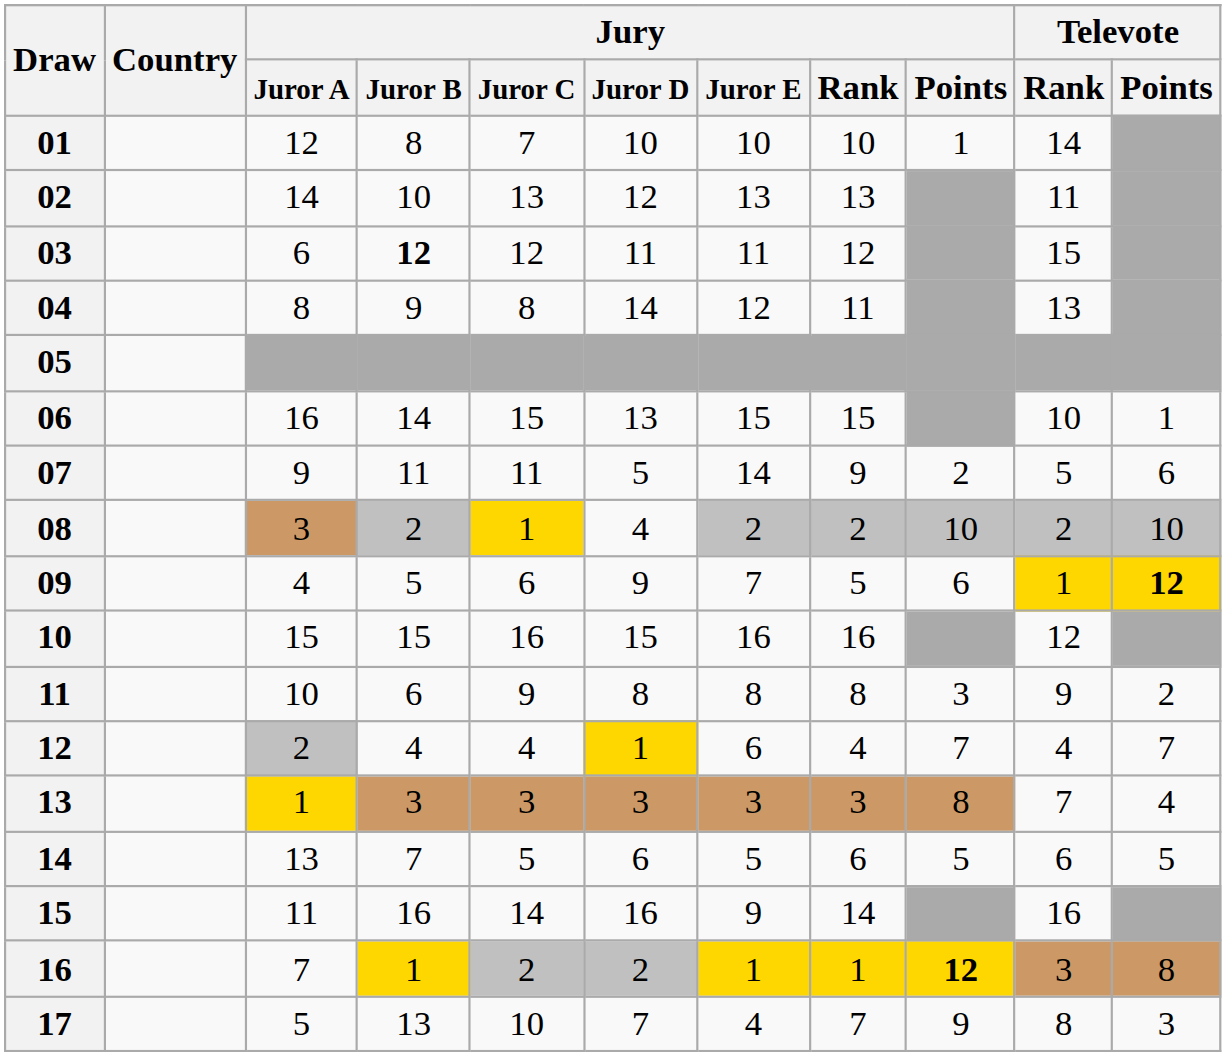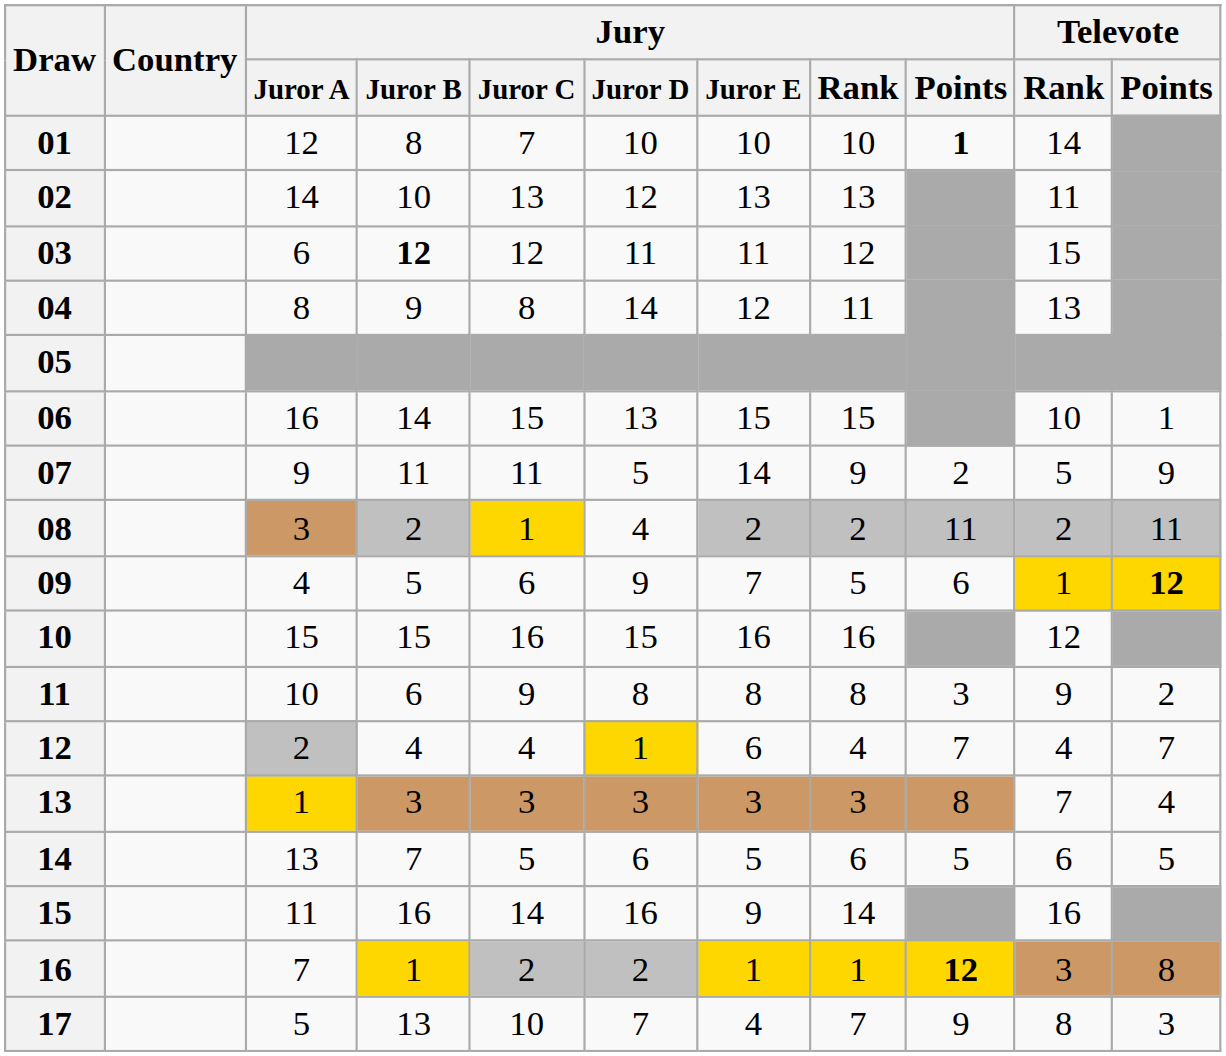 <table class="sortable wikitable collapsible plainrowheaders" style="text-align:center;">
 <tr>
 </tr>
 <tr>
 <th scope="col" rowspan="2">Draw</th>
 <th scope="col" rowspan="2">Country</th>
 <th scope="col" colspan="7">Jury</th>
 <th scope="col" colspan="2">Televote</th>
 </tr>
 <tr>
 <th scope="col"><small>Juror A</small></th>
 <th scope="col"><small>Juror B</small></th>
 <th scope="col"><small>Juror C</small></th>
 <th scope="col"><small>Juror D</small></th>
 <th scope="col"><small>Juror E</small></th>
 <th scope="col">Rank</th>
 <th scope="col">Points</th>
 <th scope="col">Rank</th>
 <th scope="col">Points</th>
 </tr>
 <tr>
 <th scope="row" style="text-align:center;">01</th>
 <td style="text-align:left;"></td>
 <td>12</td>
 <td>8</td>
 <td>7</td>
 <td>10</td>
 <td>10</td>
 <td>10</td>
-<td>1</td>
+<td><strong>1</strong></td>
 <td>14</td>
 <td style="background:#AAAAAA;"></td>
 </tr>
 <tr>
 <th scope="row" style="text-align:center;">02</th>
 <td style="text-align:left;"></td>
 <td>14</td>
 <td>10</td>
 <td>13</td>
 <td>12</td>
 <td>13</td>
 <td>13</td>
 <td style="background:#AAAAAA;"></td>
 <td>11</td>
 <td style="background:#AAAAAA;"></td>
 </tr>
 <tr>
 <th scope="row" style="text-align:center;">03</th>
 <td style="text-align:left;"></td>
 <td>6</td>
 <td><strong>12</strong></td>
 <td>12</td>
 <td>11</td>
 <td>11</td>
 <td>12</td>
 <td style="background:#AAAAAA;"></td>
 <td>15</td>
 <td style="background:#AAAAAA;"></td>
 </tr>
 <tr>
 <th scope="row" style="text-align:center;">04</th>
 <td style="text-align:left;"></td>
 <td>8</td>
 <td>9</td>
 <td>8</td>
 <td>14</td>
 <td>12</td>
 <td>11</td>
 <td style="background:#AAAAAA;"></td>
 <td>13</td>
 <td style="background:#AAAAAA;"></td>
 </tr>
 <tr class="sortbottom">
 <th scope="row" style="text-align:center;">05</th>
 <td style="text-align:left;"></td>
 <td style="background:#AAAAAA;"></td>
 <td style="background:#AAAAAA;"></td>
 <td style="background:#AAAAAA;"></td>
 <td style="background:#AAAAAA;"></td>
 <td style="background:#AAAAAA;"></td>
 <td style="background:#AAAAAA;"></td>
 <td style="background:#AAAAAA;"></td>
 <td style="background:#AAAAAA;"></td>
 <td style="background:#AAAAAA;"></td>
 </tr>
 <tr>
 <th scope="row" style="text-align:center;">06</th>
 <td style="text-align:left;"></td>
 <td>16</td>
 <td>14</td>
 <td>15</td>
 <td>13</td>
 <td>15</td>
 <td>15</td>
 <td style="background:#AAAAAA;"></td>
 <td>10</td>
 <td>1</td>
 </tr>
 <tr>
 <th scope="row" style="text-align:center;">07</th>
 <td style="text-align:left;"></td>
 <td>9</td>
 <td>11</td>
 <td>11</td>
 <td>5</td>
 <td>14</td>
 <td>9</td>
 <td>2</td>
 <td>5</td>
-<td>6</td>
+<td>9</td>
 </tr>
 <tr>
 <th scope="row" style="text-align:center;">08</th>
 <td style="text-align:left;"></td>
 <td style="background:#CC9966;">3</td>
 <td style="background:silver;">2</td>
 <td style="background:gold;">1</td>
 <td>4</td>
 <td style="background:silver;">2</td>
 <td style="background:silver;">2</td>
-<td style="background:silver;">10</td>
+<td style="background:silver;">11</td>
 <td style="background:silver;">2</td>
-<td style="background:silver;">10</td>
+<td style="background:silver;">11</td>
 </tr>
 <tr>
 <th scope="row" style="text-align:center;">09</th>
 <td style="text-align:left;"></td>
 <td>4</td>
 <td>5</td>
 <td>6</td>
 <td>9</td>
 <td>7</td>
 <td>5</td>
 <td>6</td>
 <td style="background:gold;">1</td>
 <td style="background:gold;"><strong>12</strong></td>
 </tr>
 <tr>
 <th scope="row" style="text-align:center;">10</th>
 <td style="text-align:left;"></td>
 <td>15</td>
 <td>15</td>
 <td>16</td>
 <td>15</td>
 <td>16</td>
 <td>16</td>
 <td style="background:#AAAAAA;"></td>
 <td>12</td>
 <td style="background:#AAAAAA;"></td>
 </tr>
 <tr>
 <th scope="row" style="text-align:center;">11</th>
 <td style="text-align:left;"></td>
 <td>10</td>
 <td>6</td>
 <td>9</td>
 <td>8</td>
 <td>8</td>
 <td>8</td>
 <td>3</td>
 <td>9</td>
 <td>2</td>
 </tr>
 <tr>
 <th scope="row" style="text-align:center;">12</th>
 <td style="text-align:left;"></td>
 <td style="background:silver;">2</td>
 <td>4</td>
 <td>4</td>
 <td style="background:gold;">1</td>
 <td>6</td>
 <td>4</td>
 <td>7</td>
 <td>4</td>
 <td>7</td>
 </tr>
 <tr>
 <th scope="row" style="text-align:center;">13</th>
 <td style="text-align:left;"></td>
 <td style="background:gold;">1</td>
 <td style="background:#CC9966;">3</td>
 <td style="background:#CC9966;">3</td>
 <td style="background:#CC9966;">3</td>
 <td style="background:#CC9966;">3</td>
 <td style="background:#CC9966;">3</td>
 <td style="background:#CC9966;">8</td>
 <td>7</td>
 <td>4</td>
 </tr>
 <tr>
 <th scope="row" style="text-align:center;">14</th>
 <td style="text-align:left;"></td>
 <td>13</td>
 <td>7</td>
 <td>5</td>
 <td>6</td>
 <td>5</td>
 <td>6</td>
 <td>5</td>
 <td>6</td>
 <td>5</td>
 </tr>
 <tr>
 <th scope="row" style="text-align:center;">15</th>
 <td style="text-align:left;"></td>
 <td>11</td>
 <td>16</td>
 <td>14</td>
 <td>16</td>
 <td>9</td>
 <td>14</td>
 <td style="background:#AAAAAA;"></td>
 <td>16</td>
 <td style="background:#AAAAAA;"></td>
 </tr>
 <tr>
 <th scope="row" style="text-align:center;">16</th>
 <td style="text-align:left;"></td>
 <td>7</td>
 <td style="background:gold;">1</td>
 <td style="background:silver;">2</td>
 <td style="background:silver;">2</td>
 <td style="background:gold;">1</td>
 <td style="background:gold;">1</td>
 <td style="background:gold;"><strong>12</strong></td>
 <td style="background:#CC9966;">3</td>
 <td style="background:#CC9966;">8</td>
 </tr>
 <tr>
 <th scope="row" style="text-align:center;">17</th>
 <td style="text-align:left;"></td>
 <td>5</td>
 <td>13</td>
 <td>10</td>
 <td>7</td>
 <td>4</td>
 <td>7</td>
 <td>9</td>
 <td>8</td>
 <td>3</td>
 </tr>
 </table>
